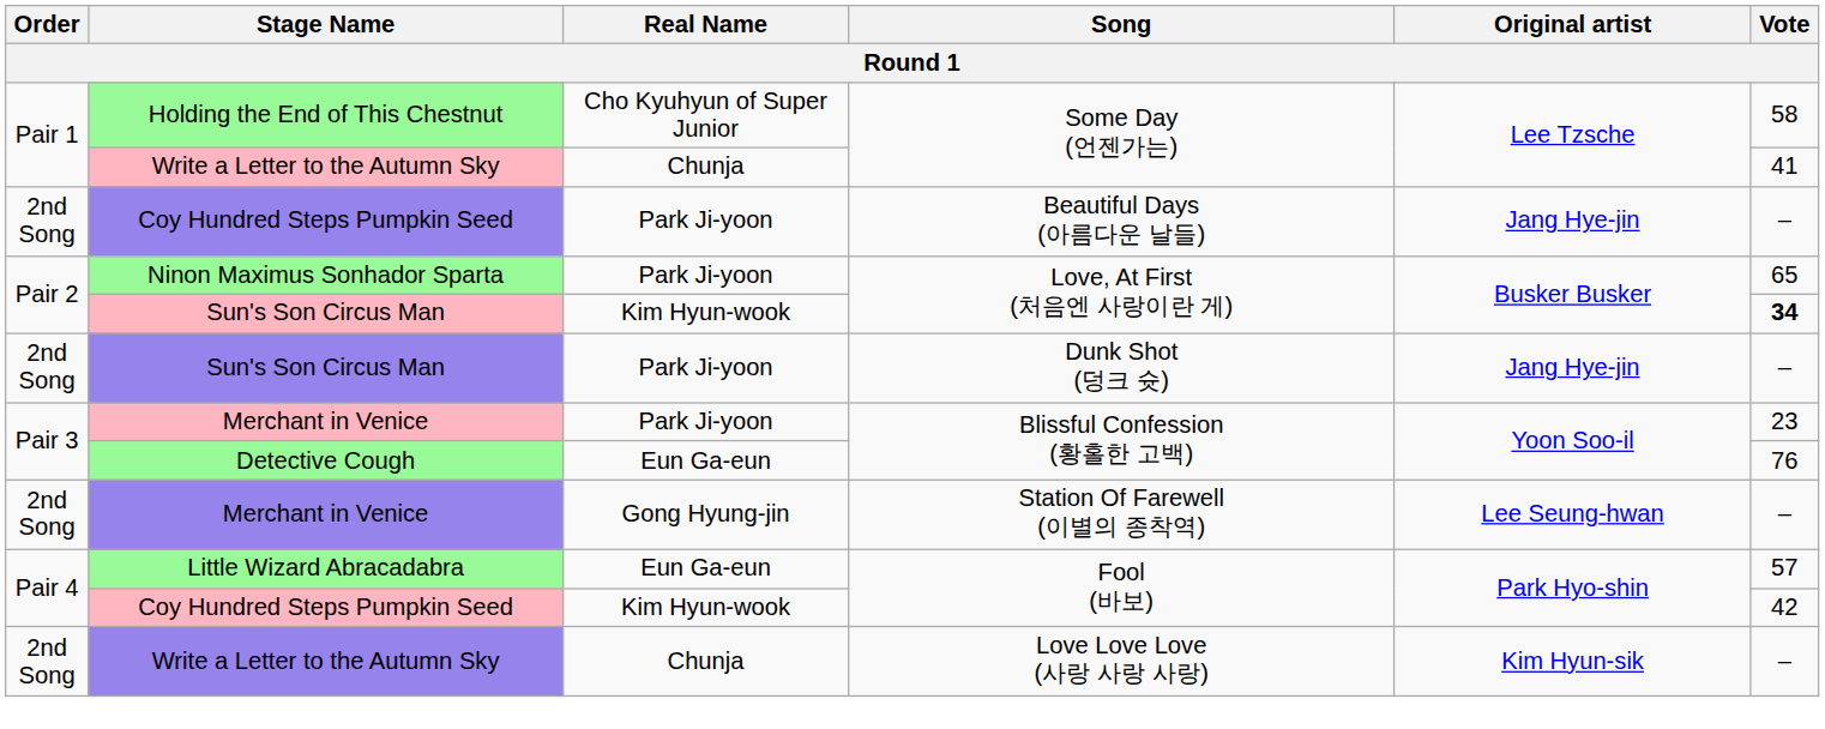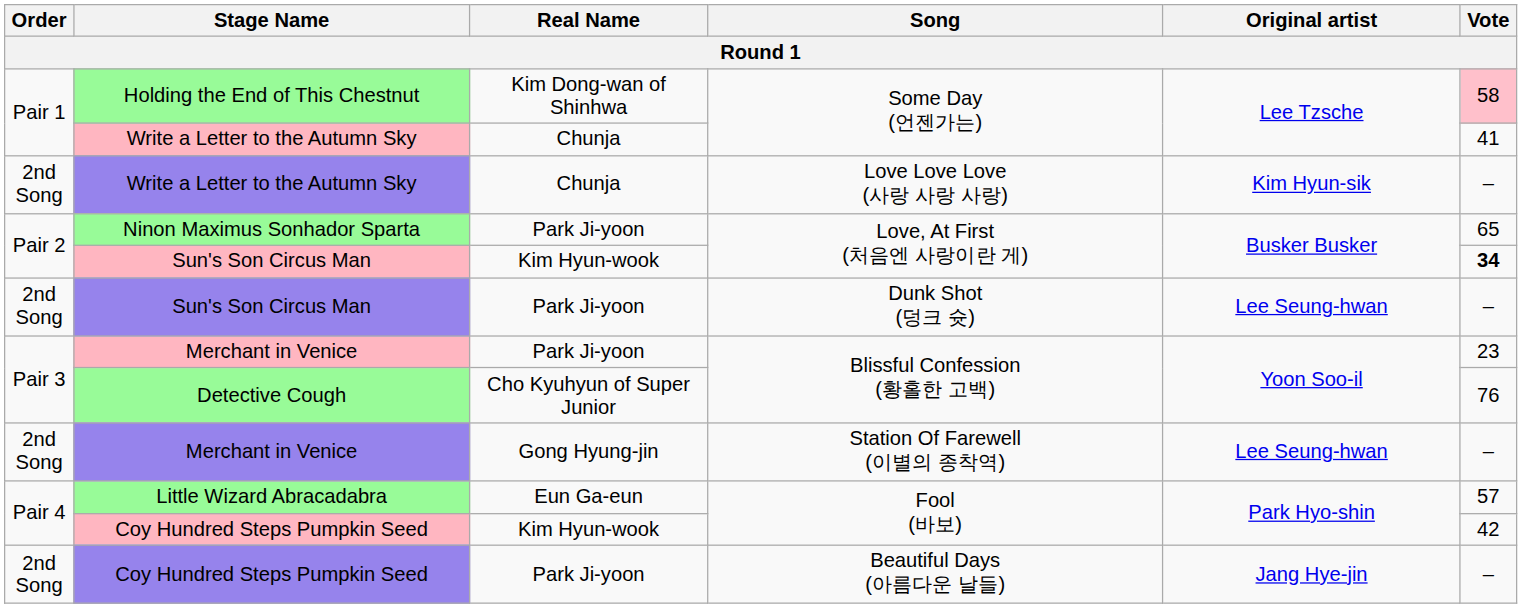 <table class="wikitable" style="text-align:center; width:95%;">
 <tr>
 <th style="width:1%;">Order</th>
 <th style="width:20%;">Stage Name</th>
 <th style="width:12%;">Real Name</th>
 <th style="width:23%;">Song</th>
 <th style="width:15%;">Original artist</th>
 <th style="width:1%;">Vote</th>
 </tr>
 <tr>
 <th colspan=6>Round 1</th>
 </tr>
 <tr>
 <td rowspan=2>Pair 1</td>
 <td bgcolor="palegreen">Holding the End of This Chestnut</td>
-<td>Cho Kyuhyun of Super Junior</td>
+<td>Kim Dong-wan of Shinhwa</td>
 <td rowspan=2>Some Day<br>(언젠가는)</td>
 <td rowspan=2><a href='#'>Lee Tzsche</a></td>
-<td>58</td>
+<td style="background: pink;">58</td>
 </tr>
 <tr>
 <td bgcolor="lightpink">Write a Letter to the Autumn Sky</td>
 <td>Chunja</td>
 <td>41</td>
 </tr>
 <tr>
 <td>2nd Song</td>
-<td bgcolor="#9683EC">Coy Hundred Steps Pumpkin Seed</td>
-<td>Park Ji-yoon</td>
-<td>Beautiful Days<br>(아름다운 날들)</td>
-<td><a href='#'>Jang Hye-jin</a></td>
+<td bgcolor="#9683EC">Write a Letter to the Autumn Sky</td>
+<td>Chunja</td>
+<td>Love Love Love<br>(사랑 사랑 사랑)</td>
+<td><a href='#'>Kim Hyun-sik</a></td>
 <td>–</td>
 </tr>
 <tr>
 <td rowspan=2>Pair 2</td>
 <td bgcolor="palegreen">Ninon Maximus Sonhador Sparta</td>
 <td>Park Ji-yoon</td>
 <td rowspan=2>Love, At First<br>(처음엔 사랑이란 게)</td>
 <td rowspan=2><a href='#'>Busker Busker</a></td>
 <td>65</td>
 </tr>
 <tr>
 <td bgcolor="lightpink">Sun's Son Circus Man</td>
 <td>Kim Hyun-wook</td>
 <td><strong>34</strong></td>
 </tr>
 <tr>
 <td>2nd Song</td>
 <td bgcolor="#9683EC">Sun's Son Circus Man</td>
 <td>Park Ji-yoon</td>
 <td>Dunk Shot<br>(덩크 슛)</td>
-<td><a href='#'>Jang Hye-jin</a></td>
+<td><a href='#'>Lee Seung-hwan</a></td>
 <td>–</td>
 </tr>
 <tr>
 <td rowspan=2>Pair 3</td>
 <td bgcolor="lightpink">Merchant in Venice</td>
 <td>Park Ji-yoon</td>
 <td rowspan=2>Blissful Confession<br>(황홀한 고백)</td>
 <td rowspan=2><a href='#'>Yoon Soo-il</a></td>
 <td>23</td>
 </tr>
 <tr>
 <td bgcolor="palegreen">Detective Cough</td>
-<td>Eun Ga-eun</td>
+<td>Cho Kyuhyun of Super Junior</td>
 <td>76</td>
 </tr>
 <tr>
 <td>2nd Song</td>
 <td bgcolor="#9683EC">Merchant in Venice</td>
 <td>Gong Hyung-jin</td>
 <td>Station Of Farewell<br>(이별의 종착역)</td>
 <td><a href='#'>Lee Seung-hwan</a></td>
 <td>–</td>
 </tr>
 <tr>
 <td rowspan=2>Pair 4</td>
 <td bgcolor="palegreen">Little Wizard Abracadabra</td>
 <td>Eun Ga-eun</td>
 <td rowspan=2>Fool<br>(바보)</td>
 <td rowspan=2><a href='#'>Park Hyo-shin</a></td>
 <td>57</td>
 </tr>
 <tr>
 <td bgcolor="lightpink">Coy Hundred Steps Pumpkin Seed</td>
 <td>Kim Hyun-wook</td>
 <td>42</td>
 </tr>
 <tr>
 <td>2nd Song</td>
-<td bgcolor="#9683EC">Write a Letter to the Autumn Sky</td>
-<td>Chunja</td>
-<td>Love Love Love<br>(사랑 사랑 사랑)</td>
-<td><a href='#'>Kim Hyun-sik</a></td>
+<td bgcolor="#9683EC">Coy Hundred Steps Pumpkin Seed</td>
+<td>Park Ji-yoon</td>
+<td>Beautiful Days<br>(아름다운 날들)</td>
+<td><a href='#'>Jang Hye-jin</a></td>
 <td>–</td>
 </tr>
 </table>
